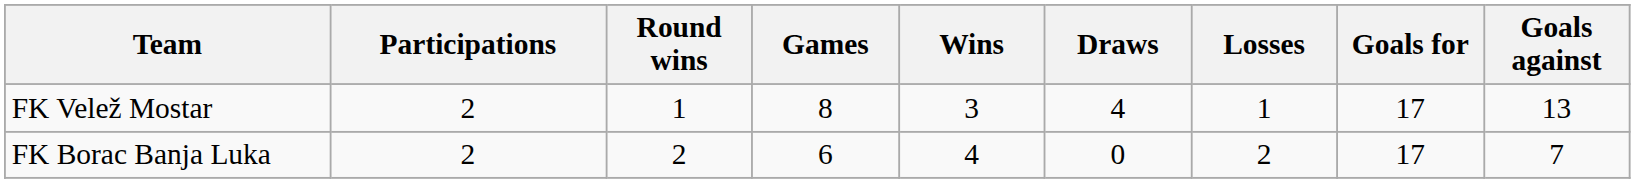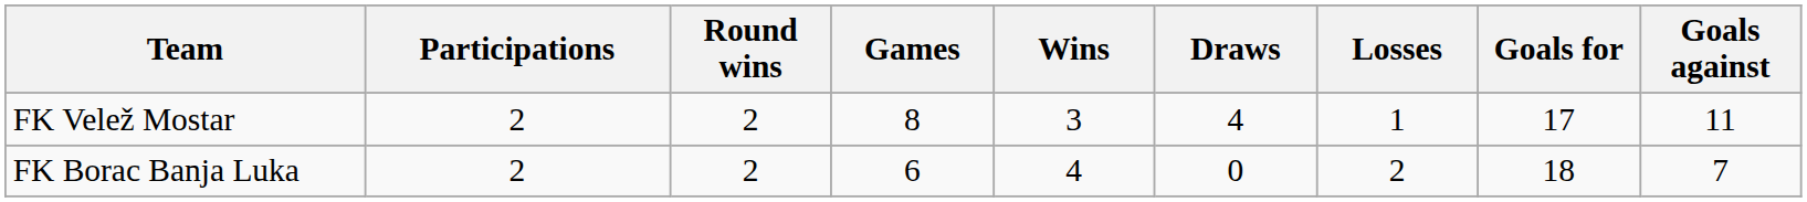 <table class="wikitable sortable" style="width:100%; text-align:center">
 <tr>
 <th style="width:20%">Team</th>
 <th style="width:17%">Participations</th>
 <th style="width:9%">Round wins</th>
 <th style="width:9%">Games</th>
 <th style="width:9%">Wins</th>
 <th style="width:9%">Draws</th>
 <th style="width:9%">Losses</th>
 <th style="width:9%">Goals for</th>
 <th style="width:9%">Goals against</th>
 </tr>
 <tr>
 <td style="text-align:left">FK Velež Mostar</td>
 <td>2</td>
-<td>1</td>
+<td>2</td>
 <td>8</td>
 <td>3</td>
 <td>4</td>
 <td>1</td>
 <td>17</td>
-<td>13</td>
+<td>11</td>
 </tr>
 <tr>
 <td style="text-align:left">FK Borac Banja Luka</td>
 <td>2</td>
 <td>2</td>
 <td>6</td>
 <td>4</td>
 <td>0</td>
 <td>2</td>
-<td>17</td>
+<td>18</td>
 <td>7</td>
 </tr>
 </table>
